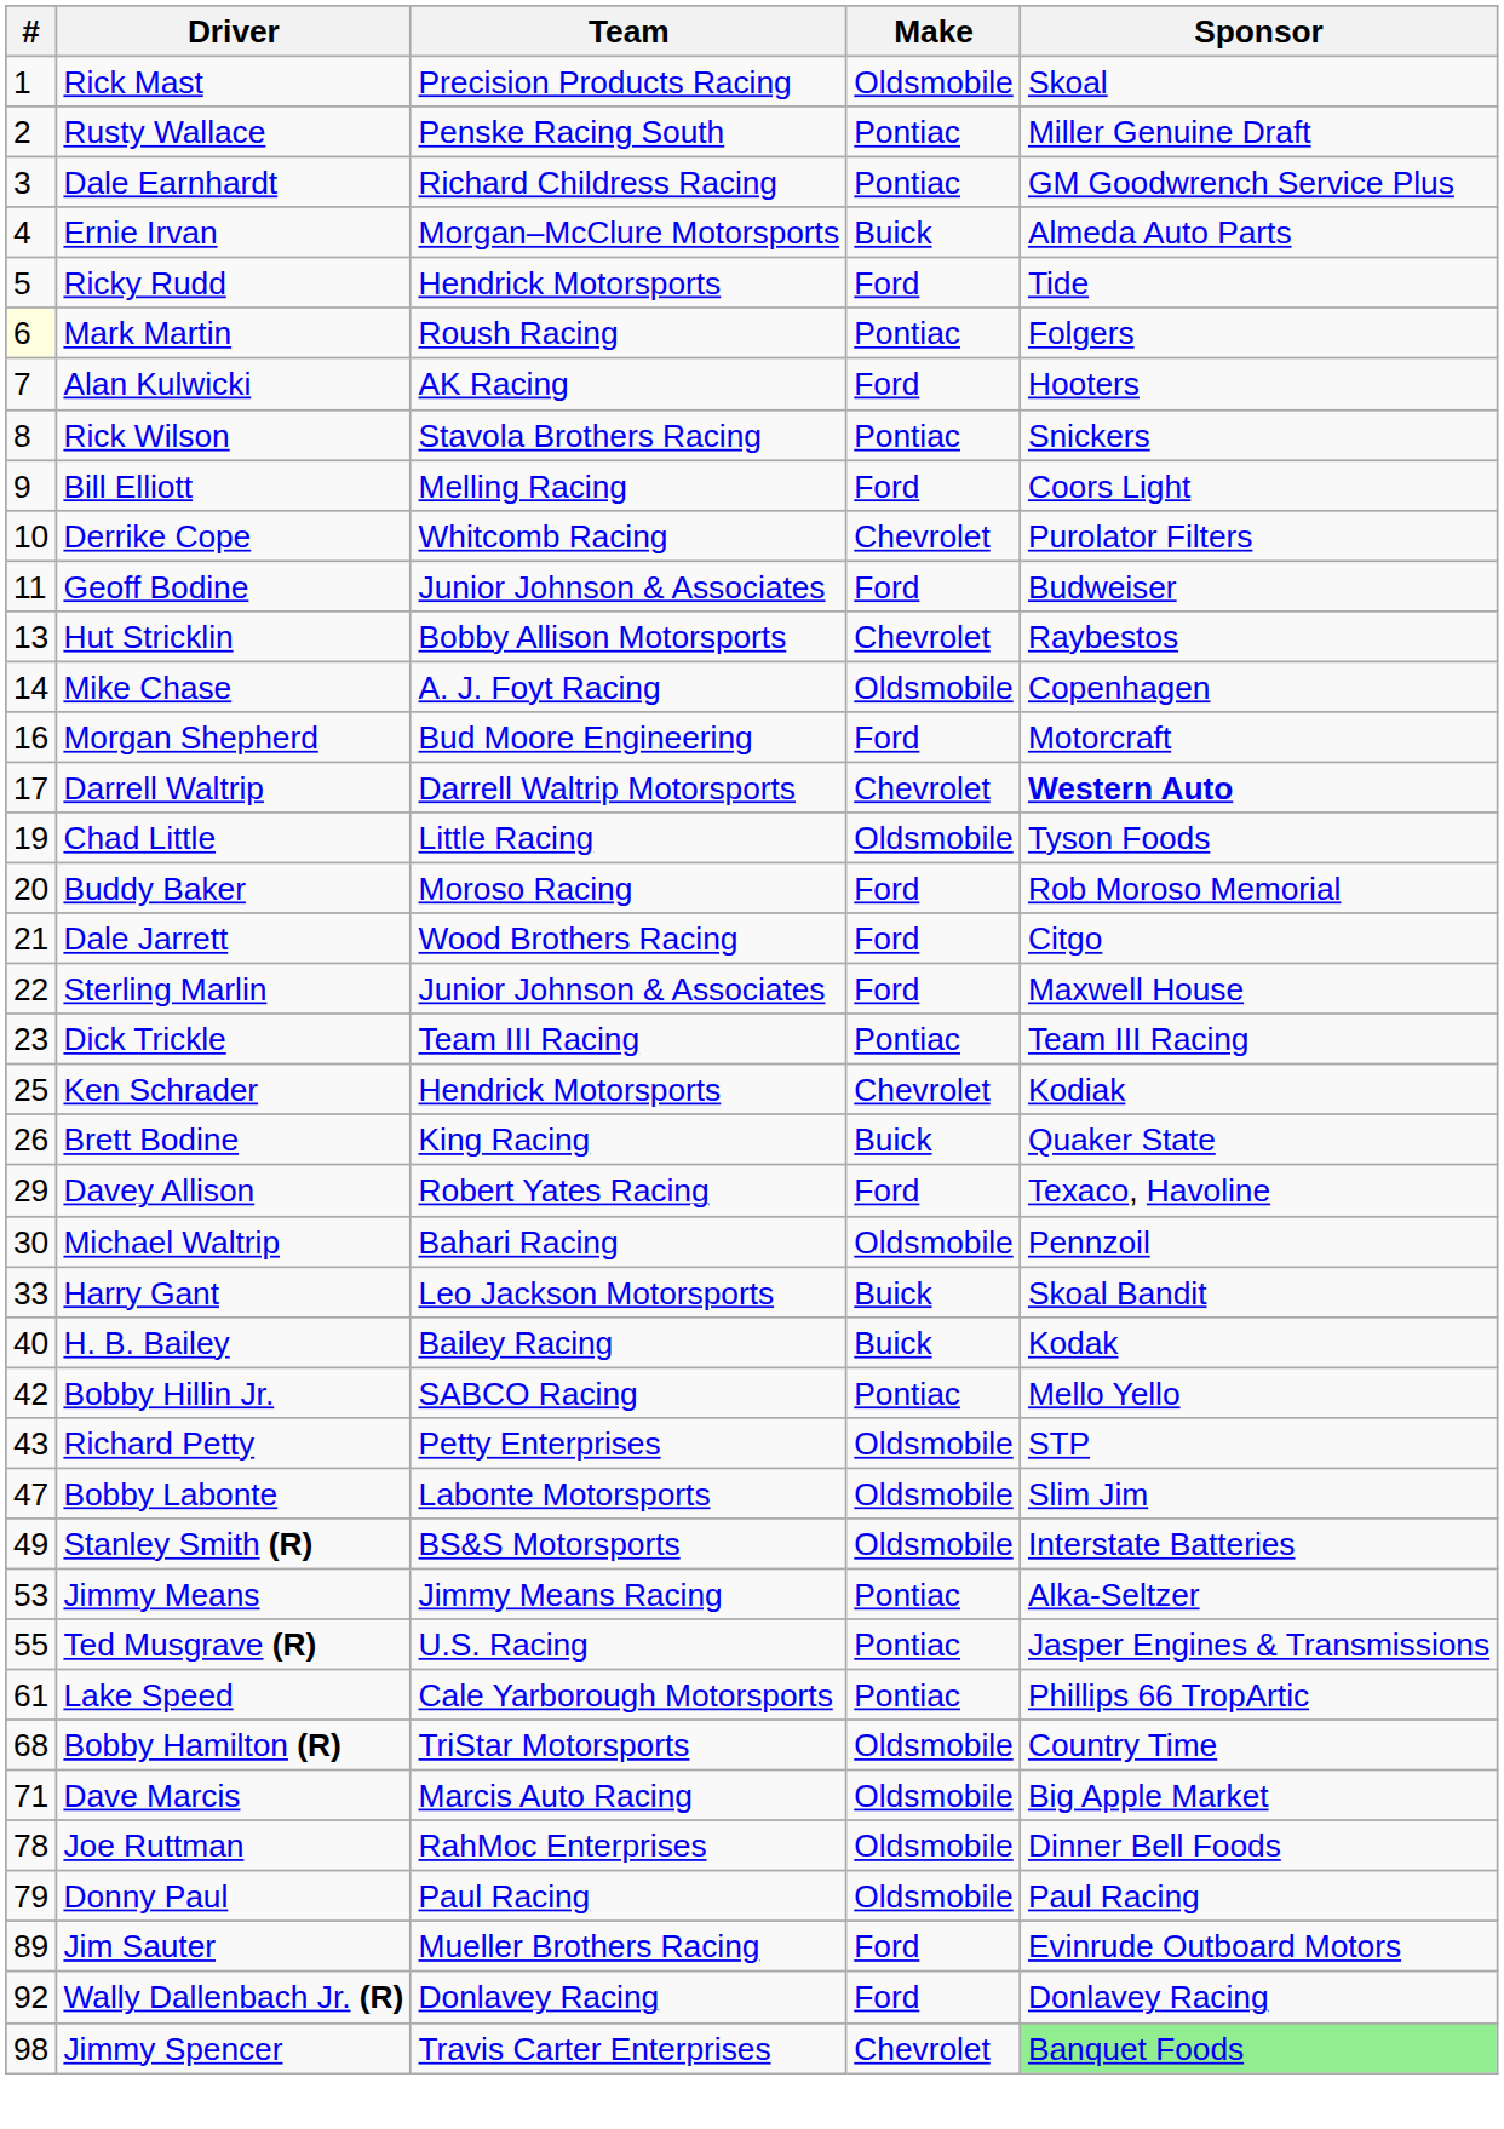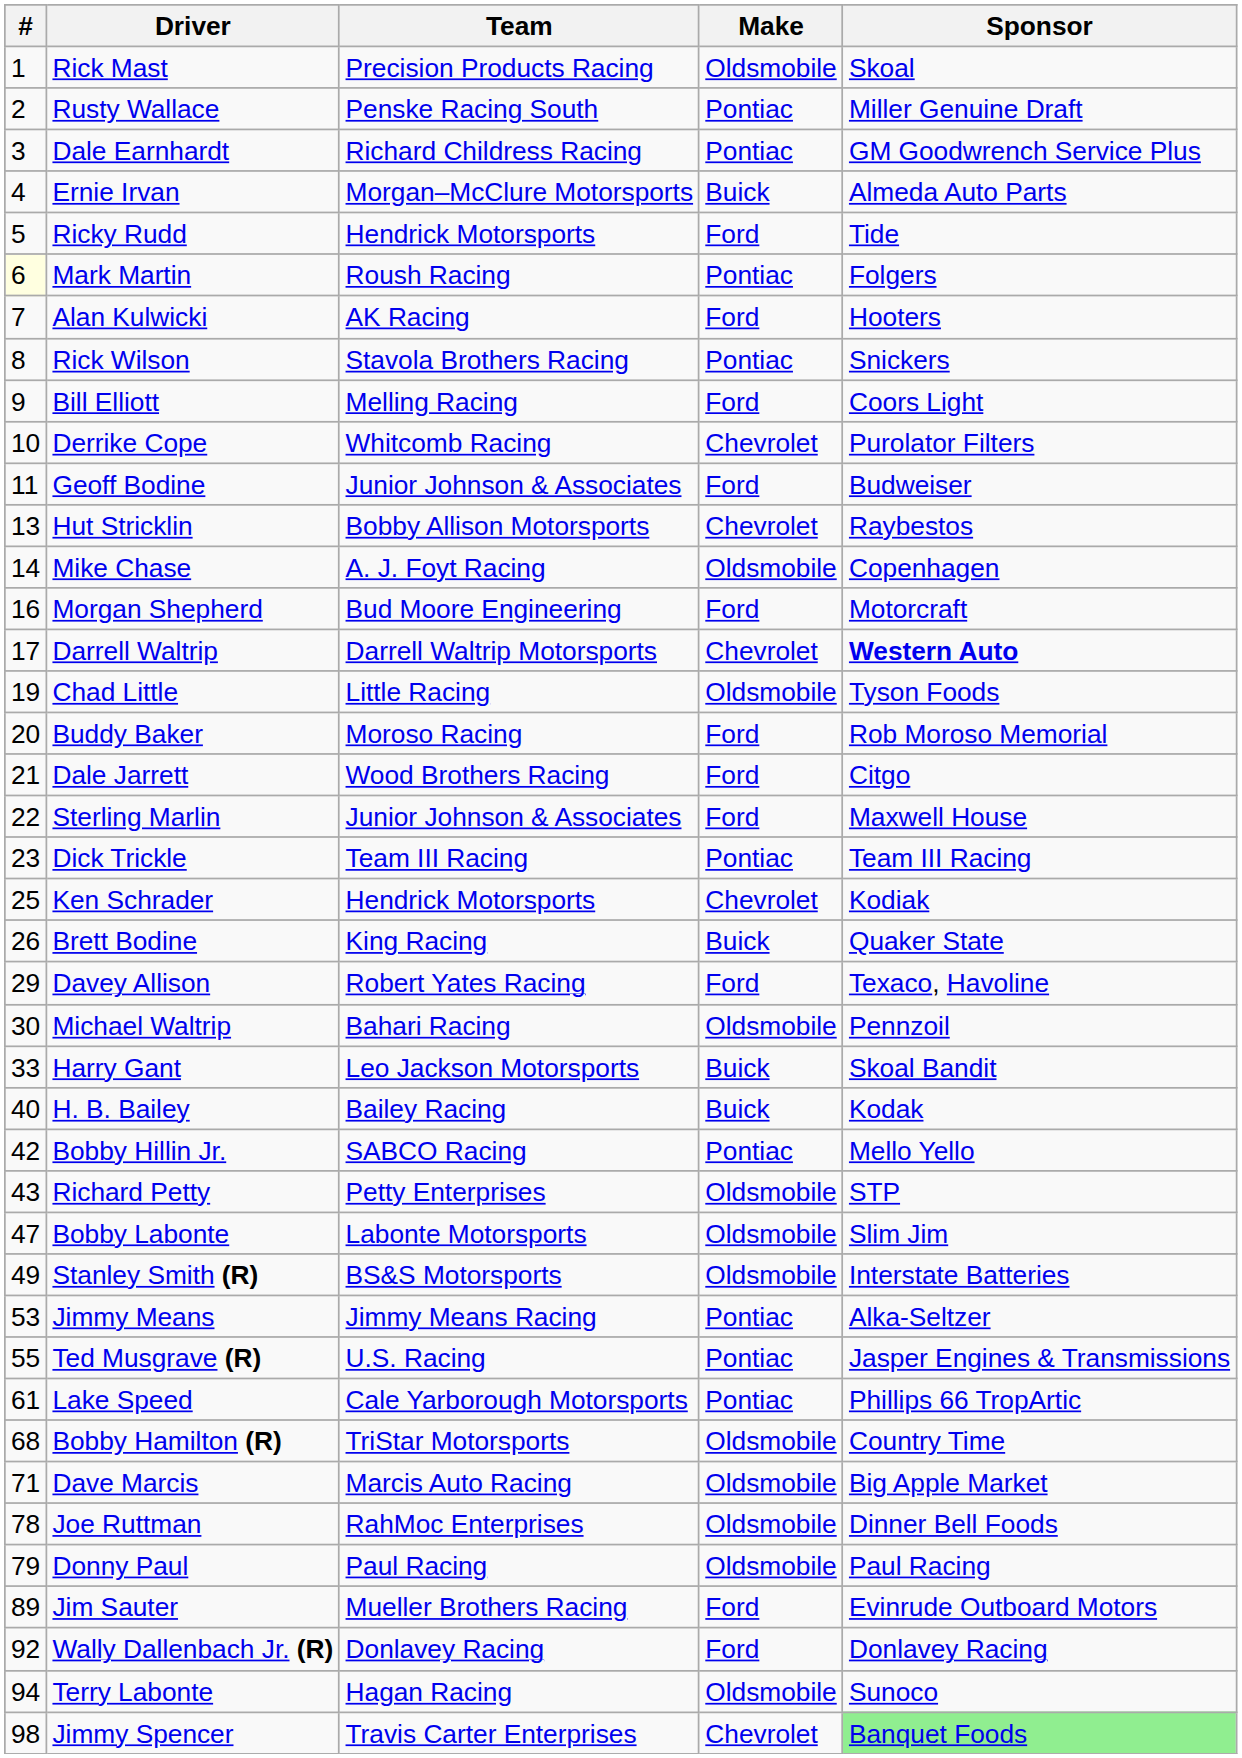 <table class="wikitable" style="font-size:95%">
 <tr>
 <th>#</th>
 <th>Driver</th>
 <th>Team</th>
 <th>Make</th>
 <th>Sponsor</th>
 </tr>
 <tr>
 <td>1</td>
 <td><a href='#'>Rick Mast</a></td>
 <td><a href='#'>Precision Products Racing</a></td>
 <td><a href='#'>Oldsmobile</a></td>
 <td><a href='#'>Skoal</a></td>
 </tr>
 <tr>
 <td>2</td>
 <td><a href='#'>Rusty Wallace</a></td>
 <td><a href='#'>Penske Racing South</a></td>
 <td><a href='#'>Pontiac</a></td>
 <td><a href='#'>Miller Genuine Draft</a></td>
 </tr>
 <tr>
 <td>3</td>
 <td><a href='#'>Dale Earnhardt</a></td>
 <td><a href='#'>Richard Childress Racing</a></td>
 <td><a href='#'>Pontiac</a></td>
 <td><a href='#'>GM Goodwrench Service Plus</a></td>
 </tr>
 <tr>
 <td>4</td>
 <td><a href='#'>Ernie Irvan</a></td>
 <td><a href='#'>Morgan–McClure Motorsports</a></td>
 <td><a href='#'>Buick</a></td>
 <td><a href='#'>Almeda Auto Parts</a></td>
 </tr>
 <tr>
 <td>5</td>
 <td><a href='#'>Ricky Rudd</a></td>
 <td><a href='#'>Hendrick Motorsports</a></td>
 <td><a href='#'>Ford</a></td>
 <td><a href='#'>Tide</a></td>
 </tr>
 <tr>
 <td style="background: lightyellow;">6</td>
 <td><a href='#'>Mark Martin</a></td>
 <td><a href='#'>Roush Racing</a></td>
 <td><a href='#'>Pontiac</a></td>
 <td><a href='#'>Folgers</a></td>
 </tr>
 <tr>
 <td>7</td>
 <td><a href='#'>Alan Kulwicki</a></td>
 <td><a href='#'>AK Racing</a></td>
 <td><a href='#'>Ford</a></td>
 <td><a href='#'>Hooters</a></td>
 </tr>
 <tr>
 <td>8</td>
 <td><a href='#'>Rick Wilson</a></td>
 <td><a href='#'>Stavola Brothers Racing</a></td>
 <td><a href='#'>Pontiac</a></td>
 <td><a href='#'>Snickers</a></td>
 </tr>
 <tr>
 <td>9</td>
 <td><a href='#'>Bill Elliott</a></td>
 <td><a href='#'>Melling Racing</a></td>
 <td><a href='#'>Ford</a></td>
 <td><a href='#'>Coors Light</a></td>
 </tr>
 <tr>
 <td>10</td>
 <td><a href='#'>Derrike Cope</a></td>
 <td><a href='#'>Whitcomb Racing</a></td>
 <td><a href='#'>Chevrolet</a></td>
 <td><a href='#'>Purolator Filters</a></td>
 </tr>
 <tr>
 <td>11</td>
 <td><a href='#'>Geoff Bodine</a></td>
 <td><a href='#'>Junior Johnson & Associates</a></td>
 <td><a href='#'>Ford</a></td>
 <td><a href='#'>Budweiser</a></td>
 </tr>
 <tr>
 <td>13</td>
 <td><a href='#'>Hut Stricklin</a></td>
 <td><a href='#'>Bobby Allison Motorsports</a></td>
 <td><a href='#'>Chevrolet</a></td>
 <td><a href='#'>Raybestos</a></td>
 </tr>
 <tr>
 <td>14</td>
 <td><a href='#'>Mike Chase</a></td>
 <td><a href='#'>A. J. Foyt Racing</a></td>
 <td><a href='#'>Oldsmobile</a></td>
 <td><a href='#'>Copenhagen</a></td>
 </tr>
 <tr>
 <td>16</td>
 <td><a href='#'>Morgan Shepherd</a></td>
 <td><a href='#'>Bud Moore Engineering</a></td>
 <td><a href='#'>Ford</a></td>
 <td><a href='#'>Motorcraft</a></td>
 </tr>
 <tr>
 <td>17</td>
 <td><a href='#'>Darrell Waltrip</a></td>
 <td><a href='#'>Darrell Waltrip Motorsports</a></td>
 <td><a href='#'>Chevrolet</a></td>
 <td><strong><a href='#'>Western Auto</a></strong></td>
 </tr>
 <tr>
 <td>19</td>
 <td><a href='#'>Chad Little</a></td>
 <td><a href='#'>Little Racing</a></td>
 <td><a href='#'>Oldsmobile</a></td>
 <td><a href='#'>Tyson Foods</a></td>
 </tr>
 <tr>
 <td>20</td>
 <td><a href='#'>Buddy Baker</a></td>
 <td><a href='#'>Moroso Racing</a></td>
 <td><a href='#'>Ford</a></td>
 <td><a href='#'>Rob Moroso Memorial</a></td>
 </tr>
 <tr>
 <td>21</td>
 <td><a href='#'>Dale Jarrett</a></td>
 <td><a href='#'>Wood Brothers Racing</a></td>
 <td><a href='#'>Ford</a></td>
 <td><a href='#'>Citgo</a></td>
 </tr>
 <tr>
 <td>22</td>
 <td><a href='#'>Sterling Marlin</a></td>
 <td><a href='#'>Junior Johnson & Associates</a></td>
 <td><a href='#'>Ford</a></td>
 <td><a href='#'>Maxwell House</a></td>
 </tr>
 <tr>
 <td>23</td>
 <td><a href='#'>Dick Trickle</a></td>
 <td><a href='#'>Team III Racing</a></td>
 <td><a href='#'>Pontiac</a></td>
 <td><a href='#'>Team III Racing</a></td>
 </tr>
 <tr>
 <td>25</td>
 <td><a href='#'>Ken Schrader</a></td>
 <td><a href='#'>Hendrick Motorsports</a></td>
 <td><a href='#'>Chevrolet</a></td>
 <td><a href='#'>Kodiak</a></td>
 </tr>
 <tr>
 <td>26</td>
 <td><a href='#'>Brett Bodine</a></td>
 <td><a href='#'>King Racing</a></td>
 <td><a href='#'>Buick</a></td>
 <td><a href='#'>Quaker State</a></td>
 </tr>
 <tr>
 <td>29</td>
 <td><a href='#'>Davey Allison</a></td>
 <td><a href='#'>Robert Yates Racing</a></td>
 <td><a href='#'>Ford</a></td>
 <td><a href='#'>Texaco</a>, <a href='#'>Havoline</a></td>
 </tr>
 <tr>
 <td>30</td>
 <td><a href='#'>Michael Waltrip</a></td>
 <td><a href='#'>Bahari Racing</a></td>
 <td><a href='#'>Oldsmobile</a></td>
 <td><a href='#'>Pennzoil</a></td>
 </tr>
 <tr>
 <td>33</td>
 <td><a href='#'>Harry Gant</a></td>
 <td><a href='#'>Leo Jackson Motorsports</a></td>
 <td><a href='#'>Buick</a></td>
 <td><a href='#'>Skoal Bandit</a></td>
 </tr>
 <tr>
 <td>40</td>
 <td><a href='#'>H. B. Bailey</a></td>
 <td><a href='#'>Bailey Racing</a></td>
 <td><a href='#'>Buick</a></td>
 <td><a href='#'>Kodak</a></td>
 </tr>
 <tr>
 <td>42</td>
 <td><a href='#'>Bobby Hillin Jr.</a></td>
 <td><a href='#'>SABCO Racing</a></td>
 <td><a href='#'>Pontiac</a></td>
 <td><a href='#'>Mello Yello</a></td>
 </tr>
 <tr>
 <td>43</td>
 <td><a href='#'>Richard Petty</a></td>
 <td><a href='#'>Petty Enterprises</a></td>
 <td><a href='#'>Oldsmobile</a></td>
 <td><a href='#'>STP</a></td>
 </tr>
 <tr>
 <td>47</td>
 <td><a href='#'>Bobby Labonte</a></td>
 <td><a href='#'>Labonte Motorsports</a></td>
 <td><a href='#'>Oldsmobile</a></td>
 <td><a href='#'>Slim Jim</a></td>
 </tr>
 <tr>
 <td>49</td>
 <td><a href='#'>Stanley Smith</a> <strong>(R)</strong></td>
 <td><a href='#'>BS&S Motorsports</a></td>
 <td><a href='#'>Oldsmobile</a></td>
 <td><a href='#'>Interstate Batteries</a></td>
 </tr>
 <tr>
 <td>53</td>
 <td><a href='#'>Jimmy Means</a></td>
 <td><a href='#'>Jimmy Means Racing</a></td>
 <td><a href='#'>Pontiac</a></td>
 <td><a href='#'>Alka-Seltzer</a></td>
 </tr>
 <tr>
 <td>55</td>
 <td><a href='#'>Ted Musgrave</a> <strong>(R)</strong></td>
 <td><a href='#'>U.S. Racing</a></td>
 <td><a href='#'>Pontiac</a></td>
 <td><a href='#'>Jasper Engines & Transmissions</a></td>
 </tr>
 <tr>
 <td>61</td>
 <td><a href='#'>Lake Speed</a></td>
 <td><a href='#'>Cale Yarborough Motorsports</a></td>
 <td><a href='#'>Pontiac</a></td>
 <td><a href='#'>Phillips 66 TropArtic</a></td>
 </tr>
 <tr>
 <td>68</td>
 <td><a href='#'>Bobby Hamilton</a> <strong>(R)</strong></td>
 <td><a href='#'>TriStar Motorsports</a></td>
 <td><a href='#'>Oldsmobile</a></td>
 <td><a href='#'>Country Time</a></td>
 </tr>
 <tr>
 <td>71</td>
 <td><a href='#'>Dave Marcis</a></td>
 <td><a href='#'>Marcis Auto Racing</a></td>
 <td><a href='#'>Oldsmobile</a></td>
 <td><a href='#'>Big Apple Market</a></td>
 </tr>
 <tr>
 <td>78</td>
 <td><a href='#'>Joe Ruttman</a></td>
 <td><a href='#'>RahMoc Enterprises</a></td>
 <td><a href='#'>Oldsmobile</a></td>
 <td><a href='#'>Dinner Bell Foods</a></td>
 </tr>
 <tr>
 <td>79</td>
 <td><a href='#'>Donny Paul</a></td>
 <td><a href='#'>Paul Racing</a></td>
 <td><a href='#'>Oldsmobile</a></td>
 <td><a href='#'>Paul Racing</a></td>
 </tr>
 <tr>
 <td>89</td>
 <td><a href='#'>Jim Sauter</a></td>
 <td><a href='#'>Mueller Brothers Racing</a></td>
 <td><a href='#'>Ford</a></td>
 <td><a href='#'>Evinrude Outboard Motors</a></td>
 </tr>
 <tr>
 <td>92</td>
 <td><a href='#'>Wally Dallenbach Jr.</a> <strong>(R)</strong></td>
 <td><a href='#'>Donlavey Racing</a></td>
 <td><a href='#'>Ford</a></td>
 <td><a href='#'>Donlavey Racing</a></td>
 </tr>
 <tr>
+<td>94</td>
+<td><a href='#'>Terry Labonte</a></td>
+<td><a href='#'>Hagan Racing</a></td>
+<td><a href='#'>Oldsmobile</a></td>
+<td><a href='#'>Sunoco</a></td>
+</tr>
+<tr>
 <td>98</td>
 <td><a href='#'>Jimmy Spencer</a></td>
 <td><a href='#'>Travis Carter Enterprises</a></td>
 <td><a href='#'>Chevrolet</a></td>
 <td style="background: lightgreen;"><a href='#'>Banquet Foods</a></td>
 </tr>
 </table>
